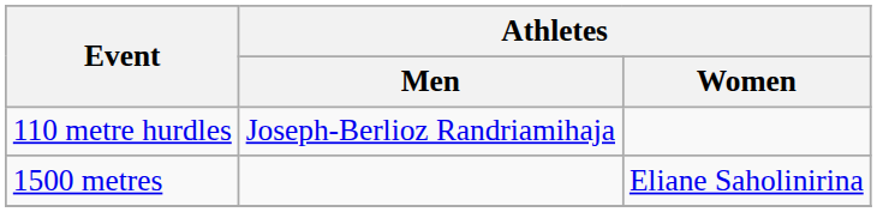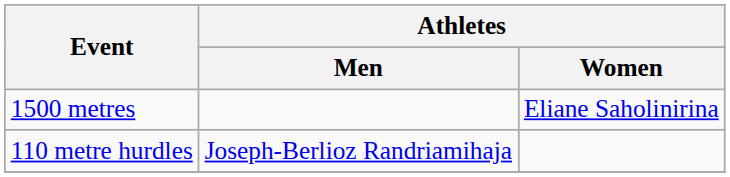 <table class=wikitable style="font-size:90%">
 <tr>
 <th rowspan=2>Event</th>
 <th colspan=2>Athletes</th>
 </tr>
 <tr>
 <th>Men</th>
 <th>Women</th>
 </tr>
 <tr>
+<td><a href='#'>1500 metres</a></td>
+<td></td>
+<td><a href='#'>Eliane Saholinirina</a></td>
+</tr>
+<tr>
 <td><a href='#'>110 metre hurdles</a></td>
 <td><a href='#'>Joseph-Berlioz Randriamihaja</a></td>
 <td></td>
 </tr>
 <tr>
-<td><a href='#'>1500 metres</a></td>
-<td></td>
-<td><a href='#'>Eliane Saholinirina</a></td>
-</tr>
-<tr>
 </tr>
 </table>
